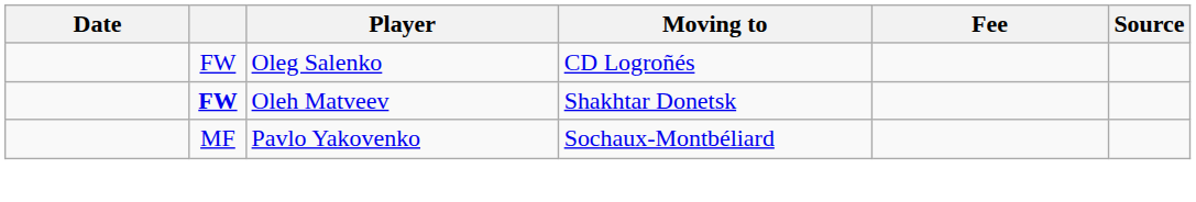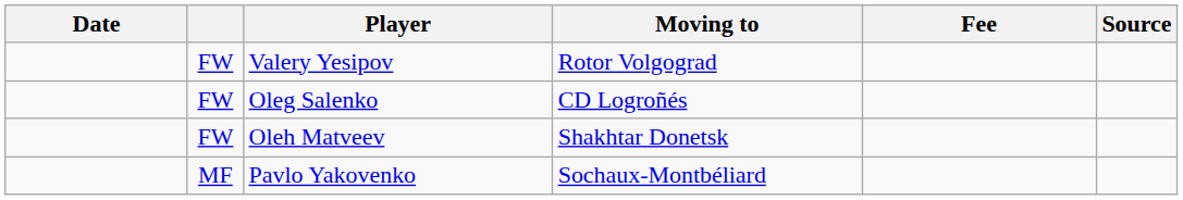 <table class="wikitable sortable">
 <tr>
 <th style="width:115px;">Date</th>
 <th style="width:30px;"></th>
 <th style="width:200px;">Player</th>
 <th style="width:200px;">Moving to</th>
 <th style="width:150px;" class="unsortable">Fee</th>
 <th style="width:20px;">Source</th>
 </tr>
 <tr>
 <td></td>
 <td style="text-align:center"><a href='#'>FW</a></td>
+<td><a href='#'>Valery Yesipov</a></td>
+<td><a href='#'>Rotor Volgograd</a></td>
+<td></td>
+<td></td>
+</tr>
+<tr>
+<td></td>
+<td style="text-align:center"><a href='#'>FW</a></td>
 <td><a href='#'>Oleg Salenko</a></td>
 <td><a href='#'>CD Logroñés</a></td>
 <td></td>
 <td></td>
 </tr>
 <tr>
 <td></td>
-<td style="text-align:center"><strong><a href='#'>FW</a></strong></td>
+<td style="text-align:center"><a href='#'>FW</a></td>
 <td><a href='#'>Oleh Matveev</a></td>
 <td><a href='#'>Shakhtar Donetsk</a></td>
 <td></td>
 <td></td>
 </tr>
 <tr>
 <td></td>
 <td style="text-align:center"><a href='#'>MF</a></td>
 <td><a href='#'>Pavlo Yakovenko</a></td>
 <td><a href='#'>Sochaux-Montbéliard</a></td>
 <td></td>
 <td></td>
 </tr>
 </table>
